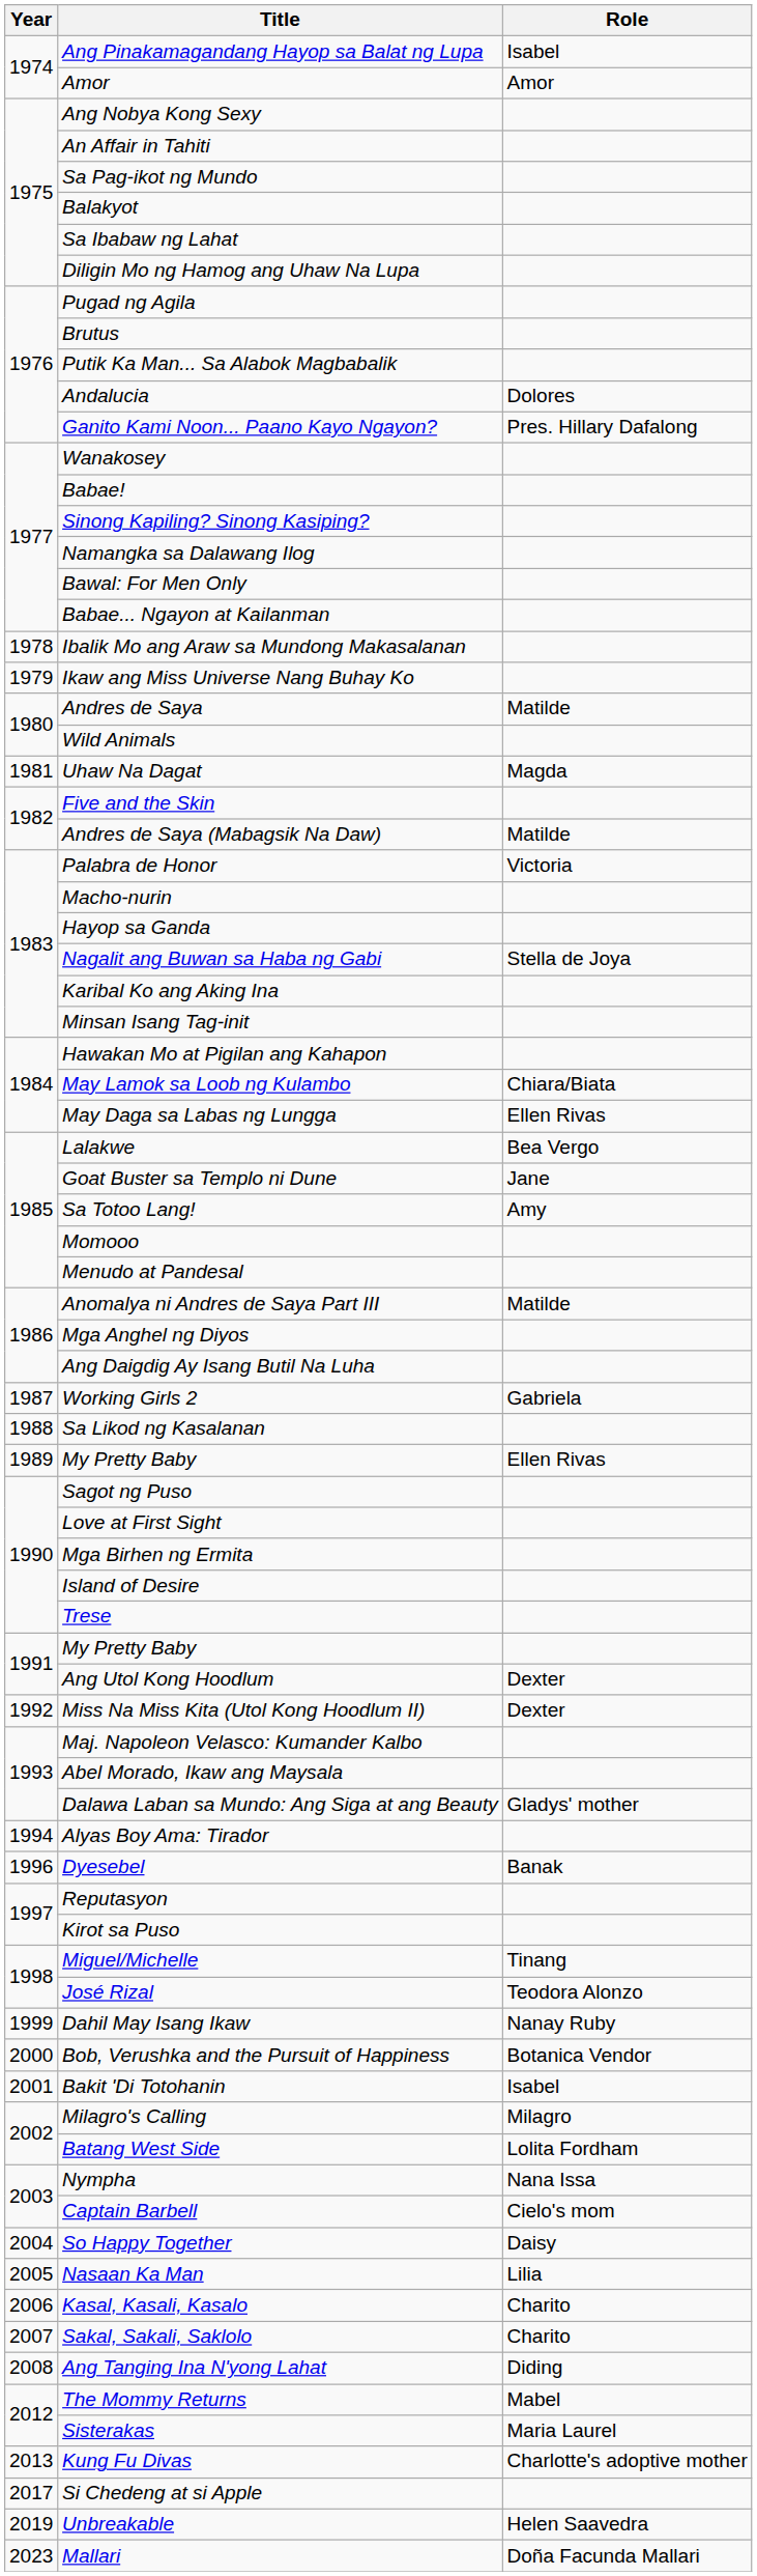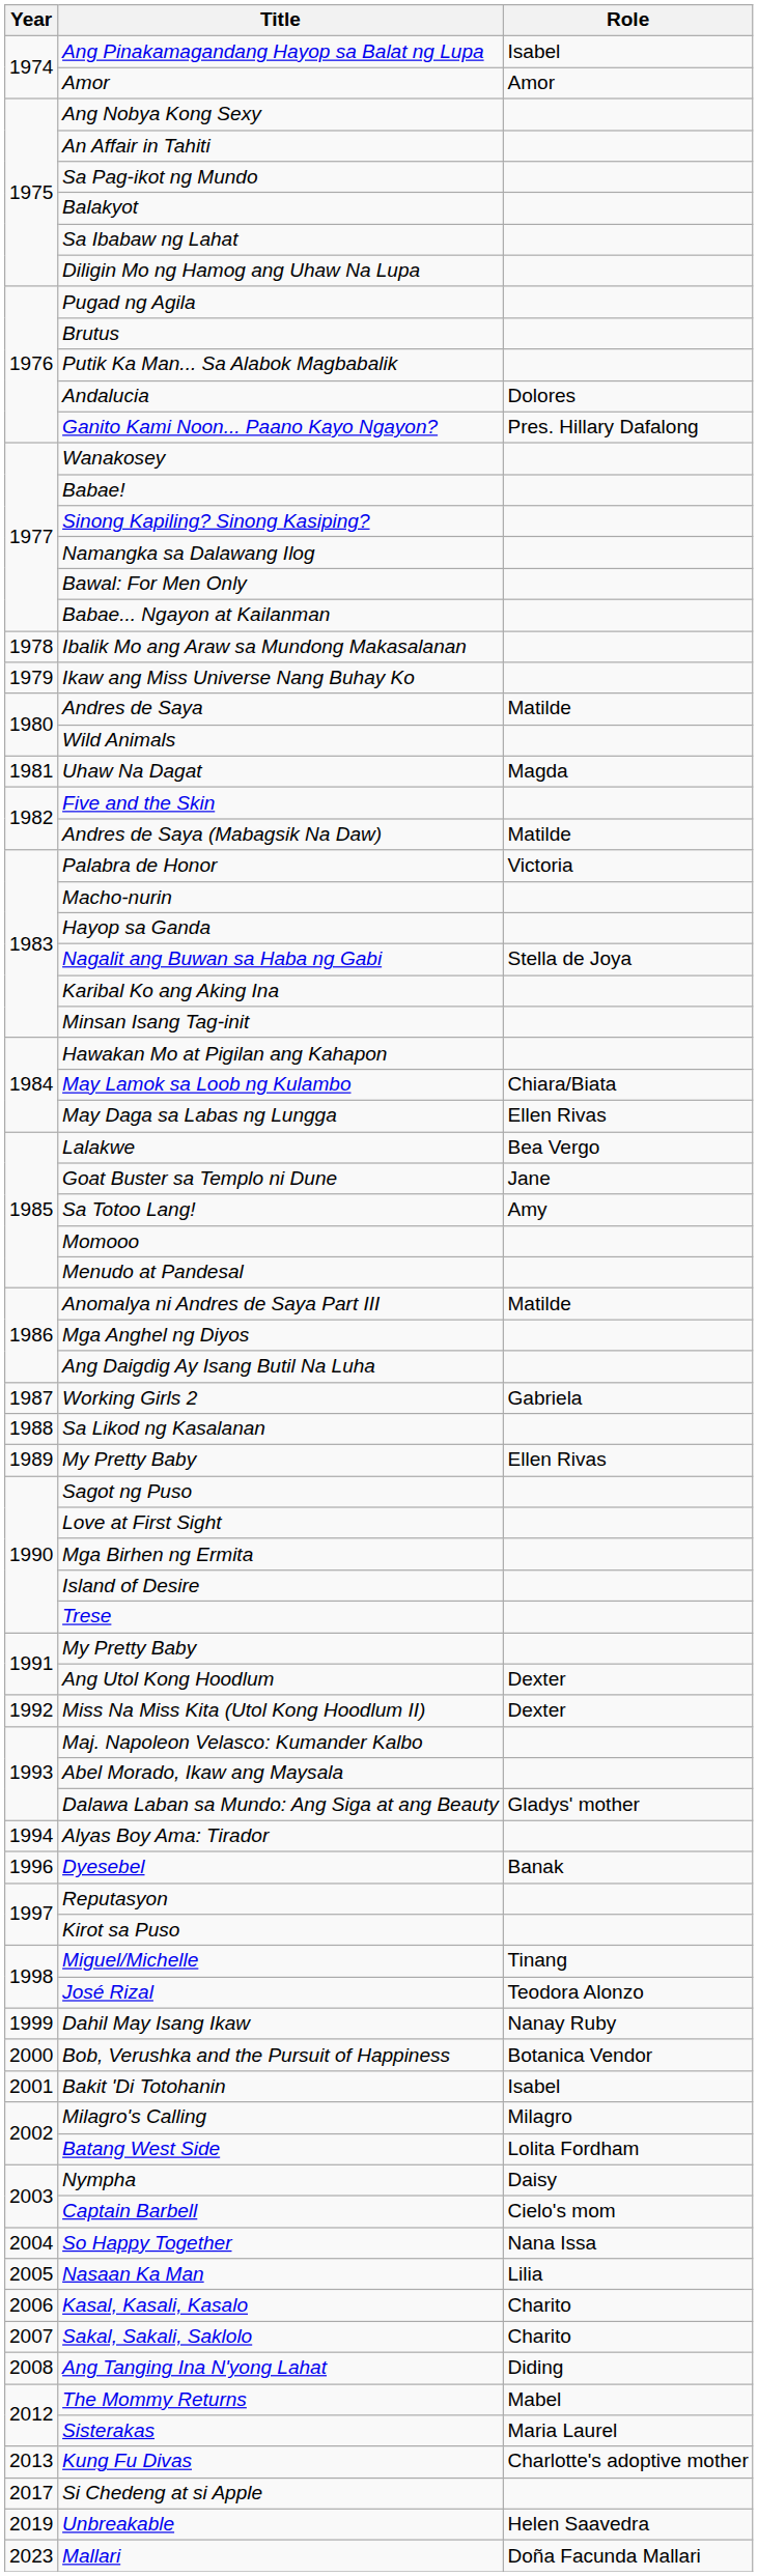 <table class="wikitable sortable">
 <tr>
 <th>Year</th>
 <th>Title</th>
 <th>Role</th>
 </tr>
 <tr>
 <td rowspan="2">1974</td>
 <td><em><a href='#'>Ang Pinakamagandang Hayop sa Balat ng Lupa</a></em></td>
 <td>Isabel</td>
 </tr>
 <tr>
 <td><em>Amor</em></td>
 <td>Amor</td>
 </tr>
 <tr>
 <td rowspan="6">1975</td>
 <td><em>Ang Nobya Kong Sexy</em></td>
 <td></td>
 </tr>
 <tr>
 <td><em>An Affair in Tahiti</em></td>
 <td></td>
 </tr>
 <tr>
 <td><em>Sa Pag-ikot ng Mundo</em></td>
 <td></td>
 </tr>
 <tr>
 <td><em>Balakyot</em></td>
 <td></td>
 </tr>
 <tr>
 <td><em>Sa Ibabaw ng Lahat</em></td>
 <td></td>
 </tr>
 <tr>
 <td><em>Diligin Mo ng Hamog ang Uhaw Na Lupa</em></td>
 <td></td>
 </tr>
 <tr>
 <td rowspan="5">1976</td>
 <td><em>Pugad ng Agila</em></td>
 <td></td>
 </tr>
 <tr>
 <td><em>Brutus</em></td>
 <td></td>
 </tr>
 <tr>
 <td><em>Putik Ka Man... Sa Alabok Magbabalik</em></td>
 <td></td>
 </tr>
 <tr>
 <td><em>Andalucia</em></td>
 <td>Dolores</td>
 </tr>
 <tr>
 <td><em><a href='#'>Ganito Kami Noon... Paano Kayo Ngayon?</a></em></td>
 <td>Pres. Hillary Dafalong</td>
 </tr>
 <tr>
 <td rowspan="6">1977</td>
 <td><em>Wanakosey</em></td>
 <td></td>
 </tr>
 <tr>
 <td><em>Babae!</em></td>
 <td></td>
 </tr>
 <tr>
 <td><em><a href='#'>Sinong Kapiling? Sinong Kasiping?</a></em></td>
 <td></td>
 </tr>
 <tr>
 <td><em>Namangka sa Dalawang Ilog</em></td>
 <td></td>
 </tr>
 <tr>
 <td><em>Bawal: For Men Only</em></td>
 <td></td>
 </tr>
 <tr>
 <td><em>Babae... Ngayon at Kailanman</em></td>
 <td></td>
 </tr>
 <tr>
 <td>1978</td>
 <td><em>Ibalik Mo ang Araw sa Mundong Makasalanan</em></td>
 <td></td>
 </tr>
 <tr>
 <td>1979</td>
 <td><em>Ikaw ang Miss Universe Nang Buhay Ko</em></td>
 <td></td>
 </tr>
 <tr>
 <td rowspan="2">1980</td>
 <td><em>Andres de Saya</em></td>
 <td>Matilde</td>
 </tr>
 <tr>
 <td><em>Wild Animals</em></td>
 <td></td>
 </tr>
 <tr>
 <td>1981</td>
 <td><em>Uhaw Na Dagat</em></td>
 <td>Magda</td>
 </tr>
 <tr>
 <td rowspan="2">1982</td>
 <td><em><a href='#'>Five and the Skin</a></em></td>
 <td></td>
 </tr>
 <tr>
 <td><em>Andres de Saya (Mabagsik Na Daw)</em></td>
 <td>Matilde</td>
 </tr>
 <tr>
 <td rowspan="6">1983</td>
 <td><em>Palabra de Honor</em></td>
 <td>Victoria</td>
 </tr>
 <tr>
 <td><em>Macho-nurin</em></td>
 <td></td>
 </tr>
 <tr>
 <td><em>Hayop sa Ganda</em></td>
 <td></td>
 </tr>
 <tr>
 <td><em><a href='#'>Nagalit ang Buwan sa Haba ng Gabi</a></em></td>
 <td>Stella de Joya</td>
 </tr>
 <tr>
 <td><em>Karibal Ko ang Aking Ina</em></td>
 <td></td>
 </tr>
 <tr>
 <td><em>Minsan Isang Tag-init</em></td>
 <td></td>
 </tr>
 <tr>
 <td rowspan="3">1984</td>
 <td><em>Hawakan Mo at Pigilan ang Kahapon</em></td>
 <td></td>
 </tr>
 <tr>
 <td><em><a href='#'>May Lamok sa Loob ng Kulambo</a></em></td>
 <td>Chiara/Biata</td>
 </tr>
 <tr>
 <td><em>May Daga sa Labas ng Lungga</em></td>
 <td>Ellen Rivas </td>
 </tr>
 <tr>
 <td rowspan="5">1985</td>
 <td><em>Lalakwe</em></td>
 <td>Bea Vergo</td>
 </tr>
 <tr>
 <td><em>Goat Buster sa Templo ni Dune</em></td>
 <td>Jane</td>
 </tr>
 <tr>
 <td><em>Sa Totoo Lang!</em></td>
 <td>Amy</td>
 </tr>
 <tr>
 <td><em>Momooo</em></td>
 <td></td>
 </tr>
 <tr>
 <td><em>Menudo at Pandesal</em></td>
 <td></td>
 </tr>
 <tr>
 <td rowspan="3">1986</td>
 <td><em>Anomalya ni Andres de Saya Part III</em></td>
 <td>Matilde</td>
 </tr>
 <tr>
 <td><em>Mga Anghel ng Diyos</em></td>
 <td></td>
 </tr>
 <tr>
 <td><em>Ang Daigdig Ay Isang Butil Na Luha</em></td>
 <td></td>
 </tr>
 <tr>
 <td>1987</td>
 <td><em>Working Girls 2</em></td>
 <td>Gabriela</td>
 </tr>
 <tr>
 <td>1988</td>
 <td><em>Sa Likod ng Kasalanan</em></td>
 <td></td>
 </tr>
 <tr>
 <td>1989</td>
 <td><em>My Pretty Baby</em></td>
 <td>Ellen Rivas </td>
 </tr>
 <tr>
 <td rowspan="5">1990</td>
 <td><em>Sagot ng Puso</em></td>
 <td></td>
 </tr>
 <tr>
 <td><em>Love at First Sight</em></td>
 <td></td>
 </tr>
 <tr>
 <td><em>Mga Birhen ng Ermita</em></td>
 <td></td>
 </tr>
 <tr>
 <td><em>Island of Desire</em></td>
 <td></td>
 </tr>
 <tr>
 <td><em><a href='#'>Trese</a></em></td>
 <td></td>
 </tr>
 <tr>
 <td rowspan="2">1991</td>
 <td><em>My Pretty Baby</em></td>
 <td></td>
 </tr>
 <tr>
 <td><em>Ang Utol Kong Hoodlum</em></td>
 <td>Dexter</td>
 </tr>
 <tr>
 <td>1992</td>
 <td><em>Miss Na Miss Kita (Utol Kong Hoodlum II)</em></td>
 <td>Dexter</td>
 </tr>
 <tr>
 <td rowspan="3">1993</td>
 <td><em>Maj. Napoleon Velasco: Kumander Kalbo</em></td>
 <td></td>
 </tr>
 <tr>
 <td><em>Abel Morado, Ikaw ang Maysala</em></td>
 <td></td>
 </tr>
 <tr>
 <td><em>Dalawa Laban sa Mundo: Ang Siga at ang Beauty</em></td>
 <td>Gladys' mother</td>
 </tr>
 <tr>
 <td>1994</td>
 <td><em>Alyas Boy Ama: Tirador</em></td>
 <td></td>
 </tr>
 <tr>
 <td>1996</td>
 <td><em><a href='#'>Dyesebel</a></em></td>
 <td>Banak</td>
 </tr>
 <tr>
 <td rowspan="2">1997</td>
 <td><em>Reputasyon</em></td>
 <td></td>
 </tr>
 <tr>
 <td><em>Kirot sa Puso</em></td>
 <td></td>
 </tr>
 <tr>
 <td rowspan="2">1998</td>
 <td><em><a href='#'>Miguel/Michelle</a></em></td>
 <td>Tinang</td>
 </tr>
 <tr>
 <td><em><a href='#'>José Rizal</a></em></td>
 <td>Teodora Alonzo</td>
 </tr>
 <tr>
 <td>1999</td>
 <td><em>Dahil May Isang Ikaw</em></td>
 <td>Nanay Ruby</td>
 </tr>
 <tr>
 <td>2000</td>
 <td><em>Bob, Verushka and the Pursuit of Happiness</em></td>
 <td>Botanica Vendor</td>
 </tr>
 <tr>
 <td>2001</td>
 <td><em>Bakit 'Di Totohanin</em></td>
 <td>Isabel</td>
 </tr>
 <tr>
 <td rowspan="2">2002</td>
 <td><em>Milagro's Calling</em></td>
 <td>Milagro</td>
 </tr>
 <tr>
 <td><em><a href='#'>Batang West Side</a></em></td>
 <td>Lolita Fordham</td>
 </tr>
 <tr>
 <td rowspan="2">2003</td>
 <td><em>Nympha</em></td>
-<td>Nana Issa</td>
+<td>Daisy</td>
 </tr>
 <tr>
 <td><em><a href='#'>Captain Barbell</a></em></td>
 <td>Cielo's mom</td>
 </tr>
 <tr>
 <td>2004</td>
 <td><em><a href='#'>So Happy Together</a></em></td>
-<td>Daisy</td>
+<td>Nana Issa</td>
 </tr>
 <tr>
 <td>2005</td>
 <td><em><a href='#'>Nasaan Ka Man</a></em></td>
 <td>Lilia</td>
 </tr>
 <tr>
 <td>2006</td>
 <td><em><a href='#'>Kasal, Kasali, Kasalo</a></em></td>
 <td>Charito</td>
 </tr>
 <tr>
 <td>2007</td>
 <td><em><a href='#'>Sakal, Sakali, Saklolo</a></em></td>
 <td>Charito</td>
 </tr>
 <tr>
 <td>2008</td>
 <td><em><a href='#'>Ang Tanging Ina N'yong Lahat</a></em></td>
 <td>Diding</td>
 </tr>
 <tr>
 <td rowspan="2">2012</td>
 <td><em><a href='#'>The Mommy Returns</a></em></td>
 <td>Mabel</td>
 </tr>
 <tr>
 <td><em><a href='#'>Sisterakas</a></em></td>
 <td>Maria Laurel</td>
 </tr>
 <tr>
 <td>2013</td>
 <td><em><a href='#'>Kung Fu Divas</a></em></td>
 <td>Charlotte's adoptive mother</td>
 </tr>
 <tr>
 <td>2017</td>
 <td><em>Si Chedeng at si Apple</em></td>
 <td></td>
 </tr>
 <tr>
 <td>2019</td>
 <td><em><a href='#'>Unbreakable</a></em></td>
 <td>Helen Saavedra</td>
 </tr>
 <tr>
 <td>2023</td>
 <td><em><a href='#'>Mallari</a></em></td>
 <td>Doña Facunda Mallari</td>
 </tr>
 </table>
